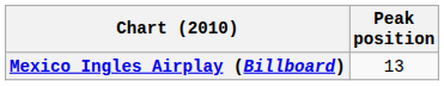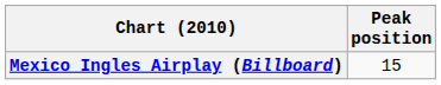 <table class="wikitable sortable plainrowheaders" style="text-align:center">
 <tr>
 <th scope="col">Chart (2010)</th>
 <th scope="col">Peak<br>position</th>
 </tr>
 <tr>
 <th scope="row"><a href='#'>Mexico Ingles Airplay</a> (<em><a href='#'>Billboard</a></em>)</th>
-<td>13</td>
+<td>15</td>
 </tr>
 </table>
